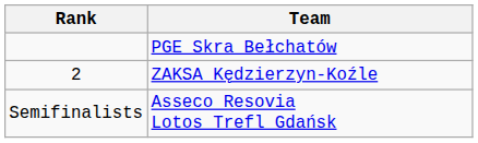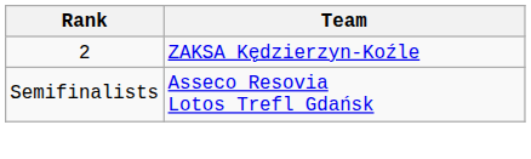 <table class="wikitable" style="text-align: center;">
 <tr>
 <th width=40>Rank</th>
 <th width=240>Team</th>
-</tr>
-<tr>
-<td></td>
-<td align=left><a href='#'>PGE Skra Bełchatów</a></td>
 </tr>
 <tr>
 <td>2</td>
 <td align=left><a href='#'>ZAKSA Kędzierzyn-Koźle</a></td>
 </tr>
 <tr>
 <td>Semifinalists</td>
 <td align=left><a href='#'>Asseco Resovia</a><br> <a href='#'>Lotos Trefl Gdańsk</a></td>
 </tr>
 </table>
